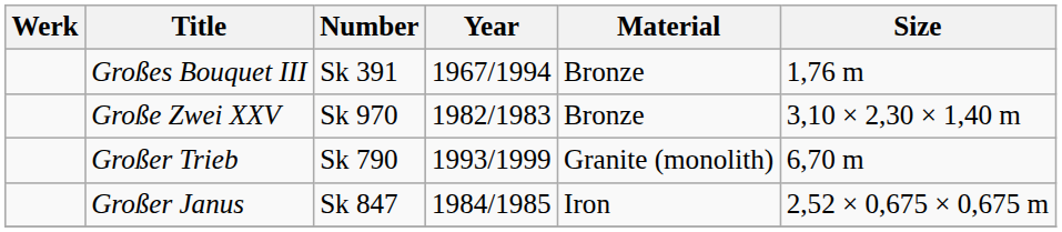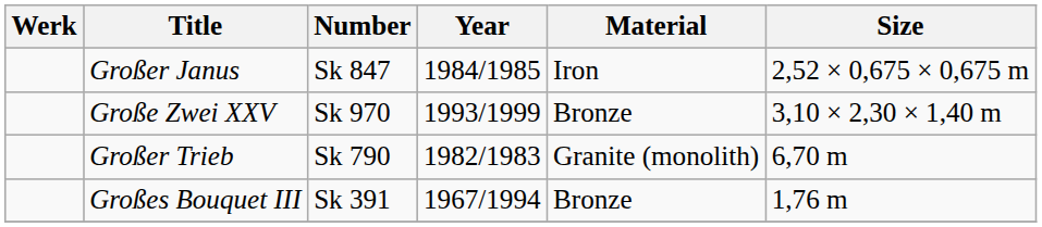 <table class="wikitable sortable">
 <tr>
 <th>Werk</th>
 <th>Title</th>
 <th>Number</th>
 <th>Year</th>
 <th>Material</th>
 <th>Size</th>
 </tr>
 <tr>
 <td></td>
+<td><em>Großer Janus</em></td>
+<td>Sk 847</td>
+<td>1984/1985</td>
+<td>Iron</td>
+<td>2,52 × 0,675 × 0,675  m</td>
+</tr>
+<tr>
+<td></td>
+<td><em>Große Zwei XXV</em></td>
+<td>Sk 970</td>
+<td>1993/1999</td>
+<td>Bronze</td>
+<td>3,10 × 2,30 × 1,40 m</td>
+</tr>
+<tr>
+<td></td>
+<td><em>Großer Trieb</em></td>
+<td>Sk 790</td>
+<td>1982/1983</td>
+<td>Granite (monolith)</td>
+<td>6,70 m</td>
+</tr>
+<tr>
+<td></td>
 <td><em>Großes Bouquet III </em></td>
 <td>Sk 391</td>
 <td>1967/1994</td>
 <td>Bronze</td>
 <td>1,76 m</td>
 </tr>
 <tr>
-<td></td>
-<td><em>Große Zwei XXV</em></td>
-<td>Sk 970</td>
-<td>1982/1983</td>
-<td>Bronze</td>
-<td>3,10 × 2,30 × 1,40 m</td>
-</tr>
-<tr>
-<td></td>
-<td><em>Großer Trieb</em></td>
-<td>Sk 790</td>
-<td>1993/1999</td>
-<td>Granite (monolith)</td>
-<td>6,70 m</td>
-</tr>
-<tr>
-<td></td>
-<td><em>Großer Janus</em></td>
-<td>Sk 847</td>
-<td>1984/1985</td>
-<td>Iron</td>
-<td>2,52 × 0,675 × 0,675  m</td>
-</tr>
-<tr>
 </tr>
 </table>
